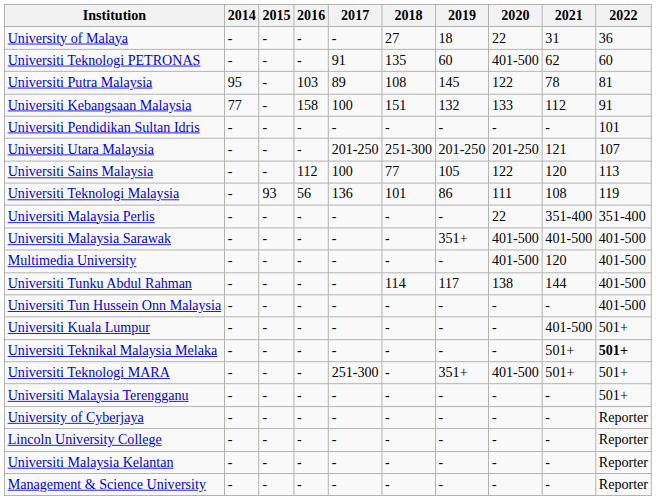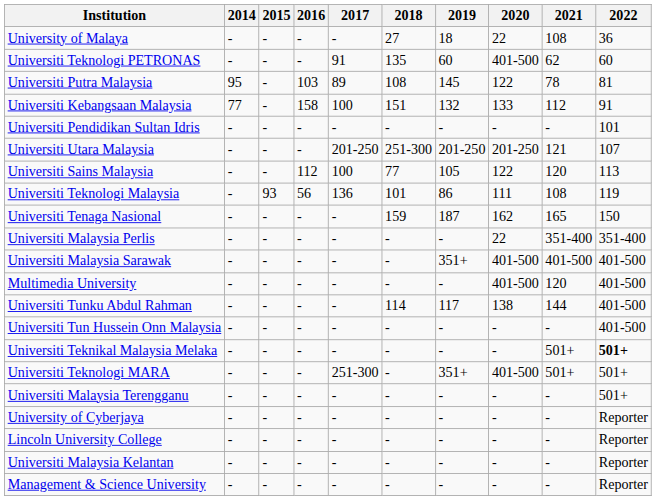 <table class="sortable wikitable" border="1">
 <tr>
 <th>Institution</th>
 <th>2014</th>
 <th>2015</th>
 <th>2016</th>
 <th>2017</th>
 <th>2018</th>
 <th>2019</th>
 <th>2020</th>
 <th>2021</th>
 <th>2022</th>
 </tr>
 <tr>
 <td><a href='#'>University of Malaya</a></td>
 <td>-</td>
 <td>-</td>
 <td>-</td>
 <td>-</td>
 <td>27</td>
 <td>18</td>
 <td>22</td>
-<td>31</td>
+<td>108</td>
 <td>36</td>
 </tr>
 <tr>
 <td><a href='#'>Universiti Teknologi PETRONAS</a></td>
 <td>-</td>
 <td>-</td>
 <td>-</td>
 <td>91</td>
 <td>135</td>
 <td>60</td>
 <td>401-500</td>
 <td>62</td>
 <td>60</td>
 </tr>
 <tr>
 <td><a href='#'>Universiti Putra Malaysia</a></td>
 <td>95</td>
 <td>-</td>
 <td>103</td>
 <td>89</td>
 <td>108</td>
 <td>145</td>
 <td>122</td>
 <td>78</td>
 <td>81</td>
 </tr>
 <tr>
 <td><a href='#'>Universiti Kebangsaan Malaysia</a></td>
 <td>77</td>
 <td>-</td>
 <td>158</td>
 <td>100</td>
 <td>151</td>
 <td>132</td>
 <td>133</td>
 <td>112</td>
 <td>91</td>
 </tr>
 <tr>
 <td><a href='#'>Universiti Pendidikan Sultan Idris</a></td>
 <td>-</td>
 <td>-</td>
 <td>-</td>
 <td>-</td>
 <td>-</td>
 <td>-</td>
 <td>-</td>
 <td>-</td>
 <td>101</td>
 </tr>
 <tr>
 <td><a href='#'>Universiti Utara Malaysia</a></td>
 <td>-</td>
 <td>-</td>
 <td>-</td>
 <td>201-250</td>
 <td>251-300</td>
 <td>201-250</td>
 <td>201-250</td>
 <td>121</td>
 <td>107</td>
 </tr>
 <tr>
 <td><a href='#'>Universiti Sains Malaysia</a></td>
 <td>-</td>
 <td>-</td>
 <td>112</td>
 <td>100</td>
 <td>77</td>
 <td>105</td>
 <td>122</td>
 <td>120</td>
 <td>113</td>
 </tr>
 <tr>
 <td><a href='#'>Universiti Teknologi Malaysia</a></td>
 <td>-</td>
 <td>93</td>
 <td>56</td>
 <td>136</td>
 <td>101</td>
 <td>86</td>
 <td>111</td>
 <td>108</td>
 <td>119</td>
 </tr>
 <tr>
+<td><a href='#'>Universiti Tenaga Nasional</a></td>
+<td>-</td>
+<td>-</td>
+<td>-</td>
+<td>-</td>
+<td>159</td>
+<td>187</td>
+<td>162</td>
+<td>165</td>
+<td>150</td>
+</tr>
+<tr>
 <td><a href='#'>Universiti Malaysia Perlis</a></td>
 <td>-</td>
 <td>-</td>
 <td>-</td>
 <td>-</td>
 <td>-</td>
 <td>-</td>
 <td>22</td>
 <td>351-400</td>
 <td>351-400</td>
 </tr>
 <tr>
 <td><a href='#'>Universiti Malaysia Sarawak</a></td>
 <td>-</td>
 <td>-</td>
 <td>-</td>
 <td>-</td>
 <td>-</td>
 <td>351+</td>
 <td>401-500</td>
 <td>401-500</td>
 <td>401-500</td>
 </tr>
 <tr>
 <td><a href='#'>Multimedia University</a></td>
 <td>-</td>
 <td>-</td>
 <td>-</td>
 <td>-</td>
 <td>-</td>
 <td>-</td>
 <td>401-500</td>
 <td>120</td>
 <td>401-500</td>
 </tr>
 <tr>
 <td><a href='#'>Universiti Tunku Abdul Rahman</a></td>
 <td>-</td>
 <td>-</td>
 <td>-</td>
 <td>-</td>
 <td>114</td>
 <td>117</td>
 <td>138</td>
 <td>144</td>
 <td>401-500</td>
 </tr>
 <tr>
 <td><a href='#'>Universiti Tun Hussein Onn Malaysia</a></td>
 <td>-</td>
 <td>-</td>
 <td>-</td>
 <td>-</td>
 <td>-</td>
 <td>-</td>
 <td>-</td>
 <td>-</td>
 <td>401-500</td>
-</tr>
-<tr>
-<td><a href='#'>Universiti Kuala Lumpur</a></td>
-<td>-</td>
-<td>-</td>
-<td>-</td>
-<td>-</td>
-<td>-</td>
-<td>-</td>
-<td>-</td>
-<td>401-500</td>
-<td>501+</td>
 </tr>
 <tr>
 <td><a href='#'>Universiti Teknikal Malaysia Melaka</a></td>
 <td>-</td>
 <td>-</td>
 <td>-</td>
 <td>-</td>
 <td>-</td>
 <td>-</td>
 <td>-</td>
 <td>501+</td>
 <td><strong>501+</strong></td>
 </tr>
 <tr>
 <td><a href='#'>Universiti Teknologi MARA</a></td>
 <td>-</td>
 <td>-</td>
 <td>-</td>
 <td>251-300</td>
 <td>-</td>
 <td>351+</td>
 <td>401-500</td>
 <td>501+</td>
 <td>501+</td>
 </tr>
 <tr>
 <td><a href='#'>Universiti Malaysia Terengganu</a></td>
 <td>-</td>
 <td>-</td>
 <td>-</td>
 <td>-</td>
 <td>-</td>
 <td>-</td>
 <td>-</td>
 <td>-</td>
 <td>501+</td>
 </tr>
 <tr>
 <td><a href='#'>University of Cyberjaya</a></td>
 <td>-</td>
 <td>-</td>
 <td>-</td>
 <td>-</td>
 <td>-</td>
 <td>-</td>
 <td>-</td>
 <td>-</td>
 <td>Reporter</td>
 </tr>
 <tr>
 <td><a href='#'>Lincoln University College</a></td>
 <td>-</td>
 <td>-</td>
 <td>-</td>
 <td>-</td>
 <td>-</td>
 <td>-</td>
 <td>-</td>
 <td>-</td>
 <td>Reporter</td>
 </tr>
 <tr>
 <td><a href='#'>Universiti Malaysia Kelantan</a></td>
 <td>-</td>
 <td>-</td>
 <td>-</td>
 <td>-</td>
 <td>-</td>
 <td>-</td>
 <td>-</td>
 <td>-</td>
 <td>Reporter</td>
 </tr>
 <tr>
 <td><a href='#'>Management & Science University</a></td>
 <td>-</td>
 <td>-</td>
 <td>-</td>
 <td>-</td>
 <td>-</td>
 <td>-</td>
 <td>-</td>
 <td>-</td>
 <td>Reporter</td>
 </tr>
 </table>
